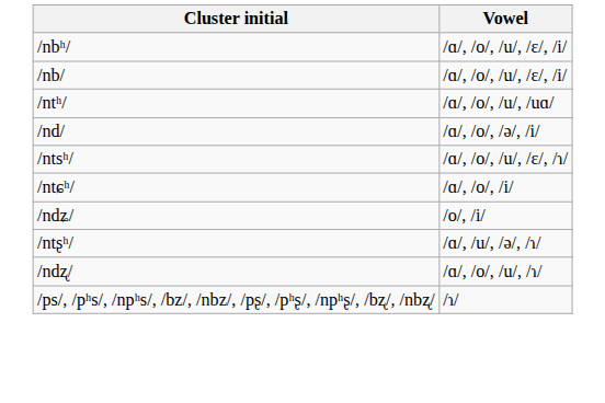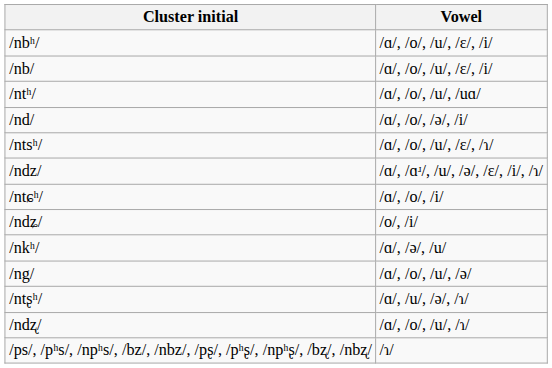 <table class="wikitable" style="margin: auto">
 <tr>
 <th>Cluster initial</th>
 <th>Vowel</th>
 </tr>
 <tr>
 <td>/nbʰ/</td>
 <td>/ɑ/, /o/, /u/, /ɛ/, /i/</td>
 </tr>
 <tr>
 <td>/nb/</td>
 <td>/ɑ/, /o/, /u/, /ɛ/, /i/</td>
 </tr>
 <tr>
 <td>/ntʰ/</td>
 <td>/ɑ/, /o/, /u/, /uɑ/</td>
 </tr>
 <tr>
 <td>/nd/</td>
 <td>/ɑ/, /o/, /ə/, /i/</td>
 </tr>
 <tr>
 <td>/ntsʰ/</td>
 <td>/ɑ/, /o/, /u/, /ɛ/, /ɿ/</td>
 </tr>
 <tr>
+<td>/ndz/</td>
+<td>/ɑ/, /ɑʴ/, /u/, /ə/, /ɛ/, /i/, /ɿ/</td>
+</tr>
+<tr>
 <td>/ntɕʰ/</td>
 <td>/ɑ/, /o/, /i/</td>
 </tr>
 <tr>
 <td>/ndʑ/</td>
 <td>/o/, /i/</td>
+</tr>
+<tr>
+<td>/nkʰ/</td>
+<td>/ɑ/, /ə/, /u/</td>
+</tr>
+<tr>
+<td>/ng/</td>
+<td>/ɑ/, /o/, /u/, /ə/</td>
 </tr>
 <tr>
 <td>/ntʂʰ/</td>
 <td>/ɑ/, /u/, /ə/, /ɿ/</td>
 </tr>
 <tr>
 <td>/ndʐ/</td>
 <td>/ɑ/, /o/, /u/, /ɿ/</td>
 </tr>
 <tr>
 <td>/ps/, /pʰs/, /npʰs/, /bz/, /nbz/, /pʂ/, /pʰʂ/, /npʰʂ/, /bʐ/, /nbʐ/</td>
 <td>/ɿ/</td>
 </tr>
 </table>
